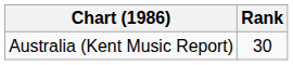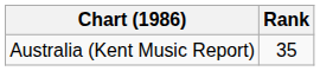 <table class="wikitable sortable">
 <tr>
 <th>Chart (1986)</th>
 <th>Rank</th>
 </tr>
 <tr>
 <td>Australia (Kent Music Report)</td>
-<td align="center">30</td>
+<td align="center">35</td>
 </tr>
 </table>
